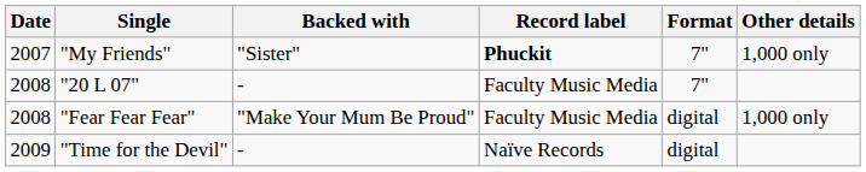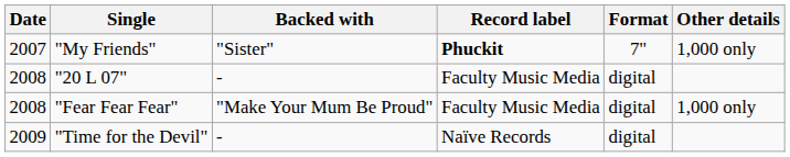 <table class="wikitable">
 <tr>
 <th>Date</th>
 <th>Single</th>
 <th>Backed with</th>
 <th>Record label</th>
 <th>Format</th>
 <th>Other details</th>
 </tr>
 <tr>
 <td>2007</td>
 <td>"My Friends"</td>
 <td>"Sister"</td>
 <td><strong>Phuckit</strong></td>
 <td align="center">7"</td>
 <td>1,000 only</td>
 </tr>
 <tr>
 <td>2008</td>
 <td>"20 L 07"</td>
 <td>-</td>
 <td>Faculty Music Media</td>
-<td align="center">7"</td>
+<td>digital</td>
 <td></td>
 </tr>
 <tr>
 <td>2008</td>
 <td>"Fear Fear Fear"</td>
 <td>"Make Your Mum Be Proud"</td>
 <td>Faculty Music Media</td>
 <td>digital</td>
 <td>1,000 only</td>
 </tr>
 <tr>
 <td>2009</td>
 <td>"Time for the Devil"</td>
 <td>-</td>
 <td>Naïve Records</td>
 <td>digital</td>
 <td></td>
 </tr>
 </table>
